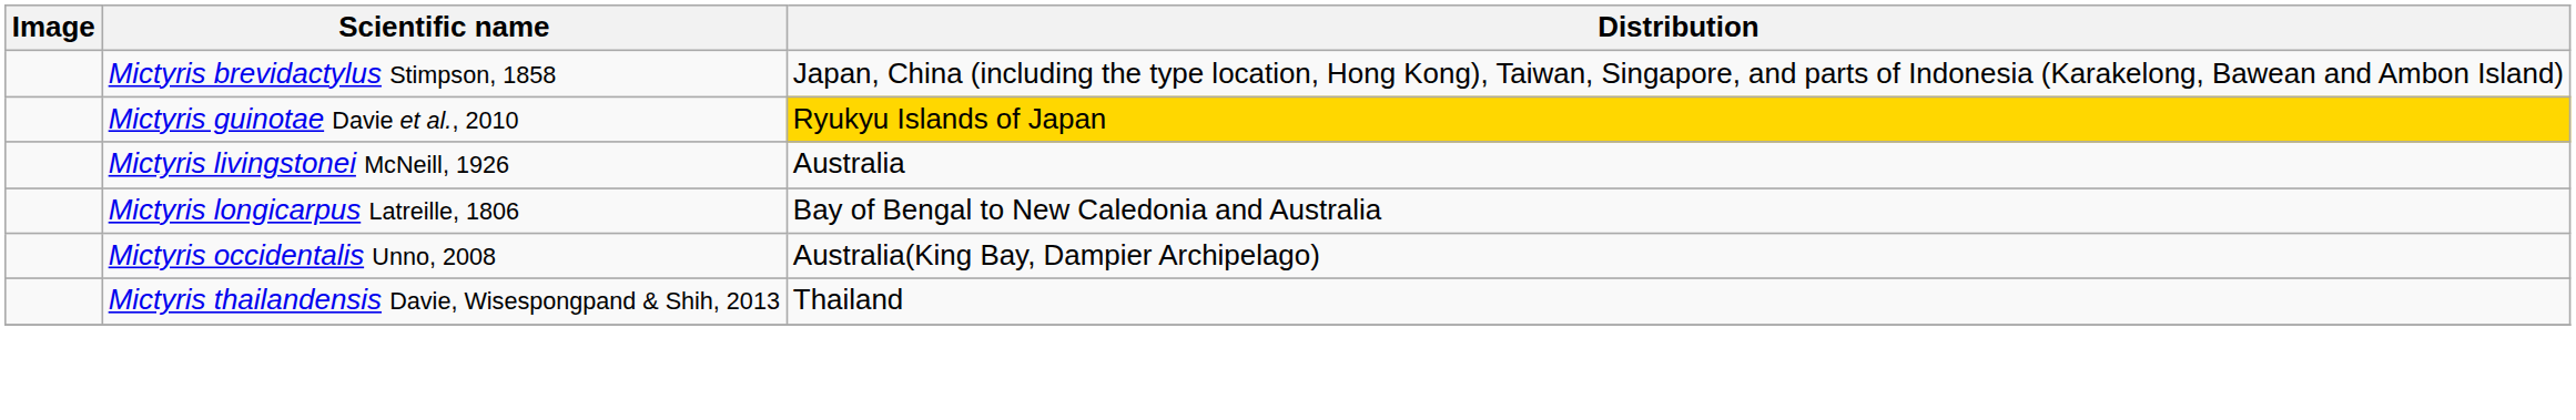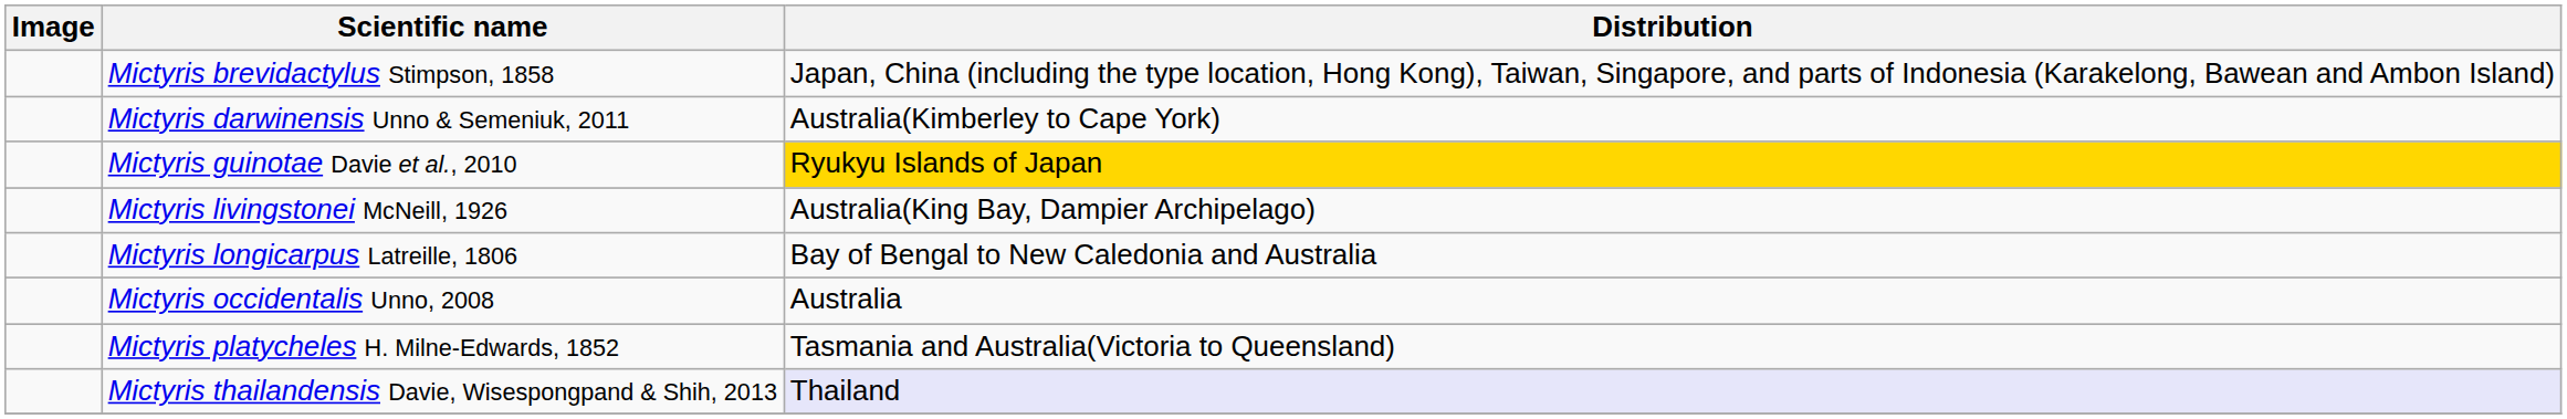 <table class="wikitable">
 <tr>
 <th>Image</th>
 <th>Scientific name</th>
 <th>Distribution</th>
 </tr>
 <tr>
 <td></td>
 <td><em><a href='#'>Mictyris brevidactylus</a></em> <small>Stimpson, 1858</small></td>
 <td>Japan, China (including the type location, Hong Kong), Taiwan, Singapore, and parts of Indonesia (Karakelong, Bawean and Ambon Island)</td>
 </tr>
 <tr>
 <td></td>
+<td><em><a href='#'>Mictyris darwinensis</a></em> <small>Unno & Semeniuk, 2011</small></td>
+<td>Australia(Kimberley to Cape York)</td>
+</tr>
+<tr>
+<td></td>
 <td><em><a href='#'>Mictyris guinotae</a></em> <small>Davie <em>et al.</em>, 2010</small></td>
 <td style="background: gold;">Ryukyu Islands of Japan</td>
 </tr>
 <tr>
 <td></td>
 <td><em><a href='#'>Mictyris livingstonei</a></em> <small>McNeill, 1926</small></td>
-<td>Australia</td>
+<td>Australia(King Bay, Dampier Archipelago)</td>
 </tr>
 <tr>
 <td></td>
 <td><em><a href='#'>Mictyris longicarpus</a></em> <small>Latreille, 1806</small></td>
 <td>Bay of Bengal to New Caledonia and Australia</td>
 </tr>
 <tr>
 <td></td>
 <td><em><a href='#'>Mictyris occidentalis</a></em> <small>Unno, 2008</small></td>
-<td>Australia(King Bay, Dampier Archipelago)</td>
+<td>Australia</td>
+</tr>
+<tr>
+<td></td>
+<td><em><a href='#'>Mictyris platycheles</a></em> <small>H. Milne-Edwards, 1852</small></td>
+<td>Tasmania and Australia(Victoria to Queensland)</td>
 </tr>
 <tr>
 <td></td>
 <td><em><a href='#'>Mictyris thailandensis</a></em> <small>Davie, Wisespongpand & Shih, 2013</small></td>
-<td>Thailand</td>
+<td style="background: lavender;">Thailand</td>
 </tr>
 <tr>
 </tr>
 </table>
